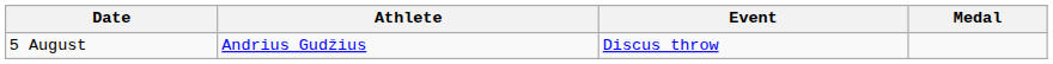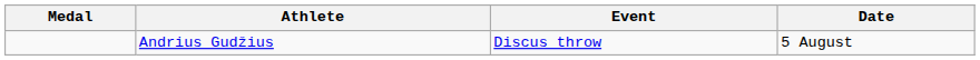 <table class="wikitable" style="font-size:90%" width=60%>
 <tr>
-<th>Date</th>
+<th>Medal</th>
 <th>Athlete</th>
 <th>Event</th>
-<th>Medal</th>
+<th>Date</th>
 </tr>
 <tr>
-<td>5 August</td>
+<td></td>
 <td><a href='#'>Andrius Gudžius</a></td>
 <td><a href='#'>Discus throw</a></td>
-<td></td>
+<td>5 August</td>
 </tr>
 </table>
